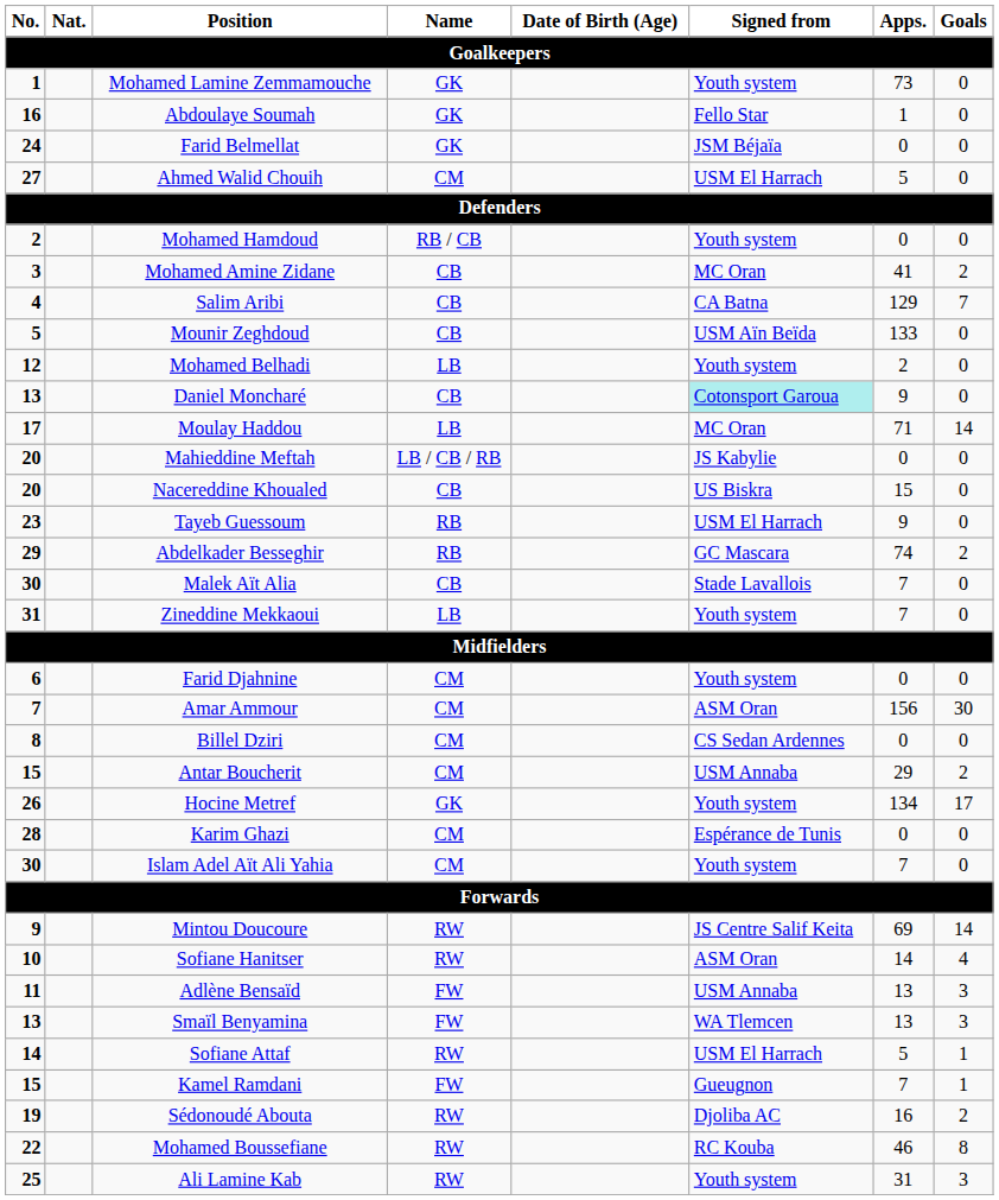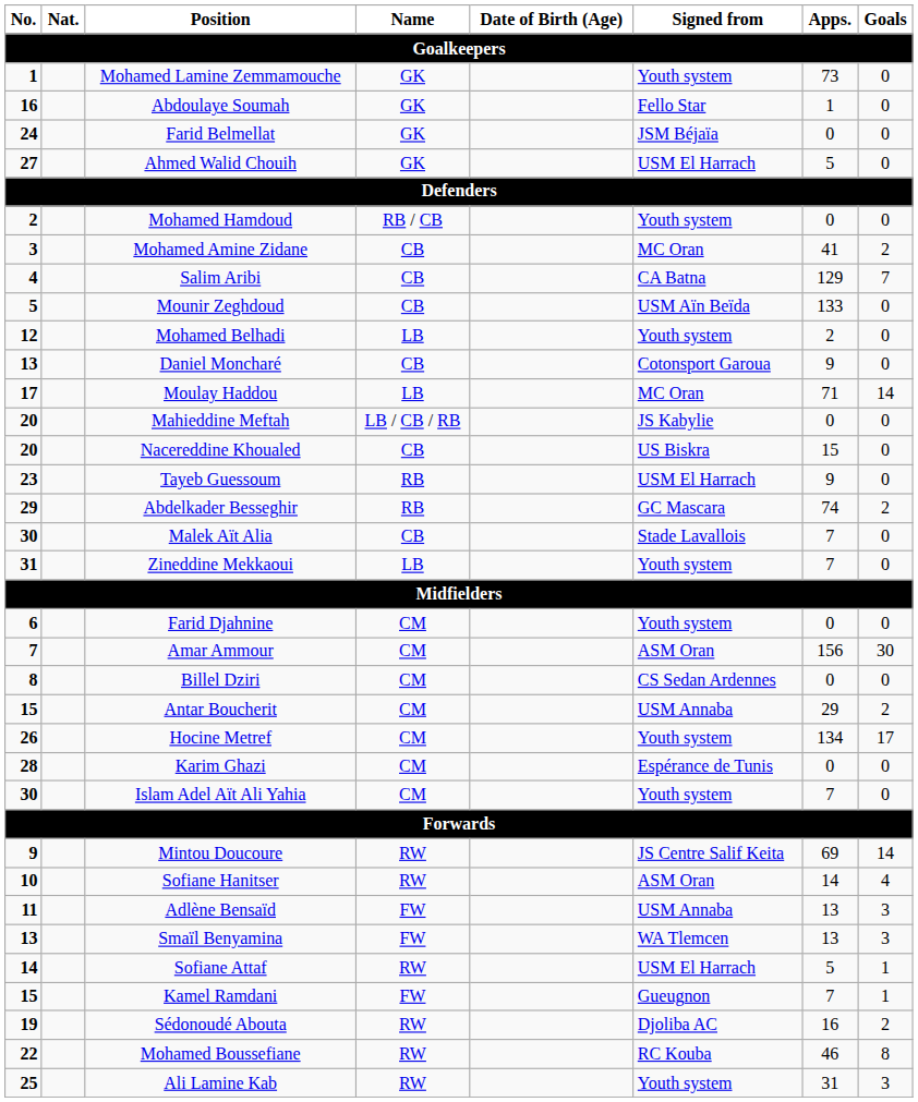 <table class="wikitable" style="text-align:center; font-size:90%; width:85%">
 <tr>
 <th style="background:white; color:black; text-align:center;">No.</th>
 <th style="background:white; color:black; text-align:center;">Nat.</th>
 <th style="background:white; color:black; text-align:center;">Position</th>
 <th style="background:white; color:black; text-align:center;">Name</th>
 <th style="background:white; color:black; text-align:center;">Date of Birth (Age)</th>
 <th style="background:white; color:black; text-align:center;">Signed from</th>
 <th style="background:white; color:black; text-align:center;">Apps.</th>
 <th style="background:white; color:black; text-align:center;">Goals</th>
 </tr>
 <tr>
 <th colspan="10" style="background:#000000; color:white; text-align:center">Goalkeepers</th>
 </tr>
 <tr>
 <td style="text-align:right"><strong>1</strong></td>
 <td></td>
 <td><a href='#'>Mohamed Lamine Zemmamouche</a></td>
 <td><a href='#'>GK</a></td>
 <td></td>
 <td style="text-align:left"> <a href='#'>Youth system</a></td>
 <td>73</td>
 <td>0</td>
 </tr>
 <tr>
 <td style="text-align:right"><strong>16</strong></td>
 <td></td>
 <td><a href='#'>Abdoulaye Soumah</a></td>
 <td><a href='#'>GK</a></td>
 <td></td>
 <td style="text-align:left"> <a href='#'>Fello Star</a></td>
 <td>1</td>
 <td>0</td>
 </tr>
 <tr>
 <td style="text-align:right"><strong>24</strong></td>
 <td></td>
 <td><a href='#'>Farid Belmellat</a></td>
 <td><a href='#'>GK</a></td>
 <td></td>
 <td style="text-align:left"> <a href='#'>JSM Béjaïa</a></td>
 <td>0</td>
 <td>0</td>
 </tr>
 <tr>
 <td style="text-align:right"><strong>27</strong></td>
 <td></td>
 <td><a href='#'>Ahmed Walid Chouih</a></td>
-<td><a href='#'>CM</a></td>
+<td><a href='#'>GK</a></td>
 <td></td>
 <td style="text-align:left"> <a href='#'>USM El Harrach</a></td>
 <td>5</td>
 <td>0</td>
 </tr>
 <tr>
 <th colspan="10" style="background:#000000; color:white; text-align:center">Defenders</th>
 </tr>
 <tr>
 <td style="text-align:right"><strong>2</strong></td>
 <td></td>
 <td><a href='#'>Mohamed Hamdoud</a></td>
 <td><a href='#'>RB</a> / <a href='#'>CB</a></td>
 <td></td>
 <td style="text-align:left"> <a href='#'>Youth system</a></td>
 <td>0</td>
 <td>0</td>
 </tr>
 <tr>
 <td style="text-align:right"><strong>3</strong></td>
 <td></td>
 <td><a href='#'>Mohamed Amine Zidane</a></td>
 <td><a href='#'>CB</a></td>
 <td></td>
 <td style="text-align:left"> <a href='#'>MC Oran</a></td>
 <td>41</td>
 <td>2</td>
 </tr>
 <tr>
 <td style="text-align:right"><strong>4</strong></td>
 <td></td>
 <td><a href='#'>Salim Aribi</a></td>
 <td><a href='#'>CB</a></td>
 <td></td>
 <td style="text-align:left"> <a href='#'>CA Batna</a></td>
 <td>129</td>
 <td>7</td>
 </tr>
 <tr>
 <td style="text-align:right"><strong>5</strong></td>
 <td></td>
 <td><a href='#'>Mounir Zeghdoud</a></td>
 <td><a href='#'>CB</a></td>
 <td></td>
 <td style="text-align:left"> <a href='#'>USM Aïn Beïda</a></td>
 <td>133</td>
 <td>0</td>
 </tr>
 <tr>
 <td style="text-align:right"><strong>12</strong></td>
 <td></td>
 <td><a href='#'>Mohamed Belhadi</a></td>
 <td><a href='#'>LB</a></td>
 <td></td>
 <td style="text-align:left"> <a href='#'>Youth system</a></td>
 <td>2</td>
 <td>0</td>
 </tr>
 <tr>
 <td style="text-align:right"><strong>13</strong></td>
 <td></td>
 <td><a href='#'>Daniel Moncharé</a></td>
 <td><a href='#'>CB</a></td>
 <td></td>
-<td style="background: paleturquoise; text-align:left"> <a href='#'>Cotonsport Garoua</a></td>
+<td style="text-align:left"> <a href='#'>Cotonsport Garoua</a></td>
 <td>9</td>
 <td>0</td>
 </tr>
 <tr>
 <td style="text-align:right"><strong>17</strong></td>
 <td></td>
 <td><a href='#'>Moulay Haddou</a></td>
 <td><a href='#'>LB</a></td>
 <td></td>
 <td style="text-align:left"> <a href='#'>MC Oran</a></td>
 <td>71</td>
 <td>14</td>
 </tr>
 <tr>
 <td style="text-align:right"><strong>20</strong></td>
 <td></td>
 <td><a href='#'>Mahieddine Meftah</a></td>
 <td><a href='#'>LB</a> / <a href='#'>CB</a> / <a href='#'>RB</a></td>
 <td></td>
 <td style="text-align:left"> <a href='#'>JS Kabylie</a></td>
 <td>0</td>
 <td>0</td>
 </tr>
 <tr>
 <td style="text-align:right"><strong>20</strong></td>
 <td></td>
 <td><a href='#'>Nacereddine Khoualed</a></td>
 <td><a href='#'>CB</a></td>
 <td></td>
 <td style="text-align:left"> <a href='#'>US Biskra</a></td>
 <td>15</td>
 <td>0</td>
 </tr>
 <tr>
 <td style="text-align:right"><strong>23</strong></td>
 <td></td>
 <td><a href='#'>Tayeb Guessoum</a></td>
 <td><a href='#'>RB</a></td>
 <td></td>
 <td style="text-align:left"> <a href='#'>USM El Harrach</a></td>
 <td>9</td>
 <td>0</td>
 </tr>
 <tr>
 <td style="text-align:right"><strong>29</strong></td>
 <td></td>
 <td><a href='#'>Abdelkader Besseghir</a></td>
 <td><a href='#'>RB</a></td>
 <td></td>
 <td style="text-align:left"> <a href='#'>GC Mascara</a></td>
 <td>74</td>
 <td>2</td>
 </tr>
 <tr>
 <td style="text-align:right"><strong>30</strong></td>
 <td></td>
 <td><a href='#'>Malek Aït Alia</a></td>
 <td><a href='#'>CB</a></td>
 <td></td>
 <td style="text-align:left"> <a href='#'>Stade Lavallois</a></td>
 <td>7</td>
 <td>0</td>
 </tr>
 <tr>
 <td style="text-align:right"><strong>31</strong></td>
 <td></td>
 <td><a href='#'>Zineddine Mekkaoui</a></td>
 <td><a href='#'>LB</a></td>
 <td></td>
 <td style="text-align:left"> <a href='#'>Youth system</a></td>
 <td>7</td>
 <td>0</td>
 </tr>
 <tr>
 <th colspan="10" style="background:#000000; color:white; text-align:center">Midfielders</th>
 </tr>
 <tr>
 <td style="text-align:right"><strong>6</strong></td>
 <td></td>
 <td><a href='#'>Farid Djahnine</a></td>
 <td><a href='#'>CM</a></td>
 <td></td>
 <td style="text-align:left"> <a href='#'>Youth system</a></td>
 <td>0</td>
 <td>0</td>
 </tr>
 <tr>
 <td style="text-align:right"><strong>7</strong></td>
 <td></td>
 <td><a href='#'>Amar Ammour</a></td>
 <td><a href='#'>CM</a></td>
 <td></td>
 <td style="text-align:left"> <a href='#'>ASM Oran</a></td>
 <td>156</td>
 <td>30</td>
 </tr>
 <tr>
 <td style="text-align:right"><strong>8</strong></td>
 <td></td>
 <td><a href='#'>Billel Dziri</a></td>
 <td><a href='#'>CM</a></td>
 <td></td>
 <td style="text-align:left"> <a href='#'>CS Sedan Ardennes</a></td>
 <td>0</td>
 <td>0</td>
 </tr>
 <tr>
 <td style="text-align:right"><strong>15</strong></td>
 <td></td>
 <td><a href='#'>Antar Boucherit</a></td>
 <td><a href='#'>CM</a></td>
 <td></td>
 <td style="text-align:left"> <a href='#'>USM Annaba</a></td>
 <td>29</td>
 <td>2</td>
 </tr>
 <tr>
 <td style="text-align:right"><strong>26</strong></td>
 <td></td>
 <td><a href='#'>Hocine Metref</a></td>
-<td><a href='#'>GK</a></td>
+<td><a href='#'>CM</a></td>
 <td></td>
 <td style="text-align:left"> <a href='#'>Youth system</a></td>
 <td>134</td>
 <td>17</td>
 </tr>
 <tr>
 <td style="text-align:right"><strong>28</strong></td>
 <td></td>
 <td><a href='#'>Karim Ghazi</a></td>
 <td><a href='#'>CM</a></td>
 <td></td>
 <td style="text-align:left"> <a href='#'>Espérance de Tunis</a></td>
 <td>0</td>
 <td>0</td>
 </tr>
 <tr>
 <td style="text-align:right"><strong>30</strong></td>
 <td></td>
 <td><a href='#'>Islam Adel Aït Ali Yahia</a></td>
 <td><a href='#'>CM</a></td>
 <td></td>
 <td style="text-align:left"> <a href='#'>Youth system</a></td>
 <td>7</td>
 <td>0</td>
 </tr>
 <tr>
 <th colspan="10" style="background:#000000; color:white; text-align:center">Forwards</th>
 </tr>
 <tr>
 <td style="text-align:right"><strong>9</strong></td>
 <td></td>
 <td><a href='#'>Mintou Doucoure</a></td>
 <td><a href='#'>RW</a></td>
 <td></td>
 <td style="text-align:left"> <a href='#'>JS Centre Salif Keita</a></td>
 <td>69</td>
 <td>14</td>
 </tr>
 <tr>
 <td style="text-align:right"><strong>10</strong></td>
 <td></td>
 <td><a href='#'>Sofiane Hanitser</a></td>
 <td><a href='#'>RW</a></td>
 <td></td>
 <td style="text-align:left"> <a href='#'>ASM Oran</a></td>
 <td>14</td>
 <td>4</td>
 </tr>
 <tr>
 <td style="text-align:right"><strong>11</strong></td>
 <td></td>
 <td><a href='#'>Adlène Bensaïd</a></td>
 <td><a href='#'>FW</a></td>
 <td></td>
 <td style="text-align:left"> <a href='#'>USM Annaba</a></td>
 <td>13</td>
 <td>3</td>
 </tr>
 <tr>
 <td style="text-align:right"><strong>13</strong></td>
 <td></td>
 <td><a href='#'>Smaïl Benyamina</a></td>
 <td><a href='#'>FW</a></td>
 <td></td>
 <td style="text-align:left"> <a href='#'>WA Tlemcen</a></td>
 <td>13</td>
 <td>3</td>
 </tr>
 <tr>
 <td style="text-align:right"><strong>14</strong></td>
 <td></td>
 <td><a href='#'>Sofiane Attaf</a></td>
 <td><a href='#'>RW</a></td>
 <td></td>
 <td style="text-align:left"> <a href='#'>USM El Harrach</a></td>
 <td>5</td>
 <td>1</td>
 </tr>
 <tr>
 <td style="text-align:right"><strong>15</strong></td>
 <td></td>
 <td><a href='#'>Kamel Ramdani</a></td>
 <td><a href='#'>FW</a></td>
 <td></td>
 <td style="text-align:left"> <a href='#'>Gueugnon</a></td>
 <td>7</td>
 <td>1</td>
 </tr>
 <tr>
 <td style="text-align:right"><strong>19</strong></td>
 <td></td>
 <td><a href='#'>Sédonoudé Abouta</a></td>
 <td><a href='#'>RW</a></td>
 <td></td>
 <td style="text-align:left"> <a href='#'>Djoliba AC</a></td>
 <td>16</td>
 <td>2</td>
 </tr>
 <tr>
 <td style="text-align:right"><strong>22</strong></td>
 <td></td>
 <td><a href='#'>Mohamed Boussefiane</a></td>
 <td><a href='#'>RW</a></td>
 <td></td>
 <td style="text-align:left"> <a href='#'>RC Kouba</a></td>
 <td>46</td>
 <td>8</td>
 </tr>
 <tr>
 <td style="text-align:right"><strong>25</strong></td>
 <td></td>
 <td><a href='#'>Ali Lamine Kab</a></td>
 <td><a href='#'>RW</a></td>
 <td></td>
 <td style="text-align:left"> <a href='#'>Youth system</a></td>
 <td>31</td>
 <td>3</td>
 </tr>
 <tr>
 </tr>
 </table>
